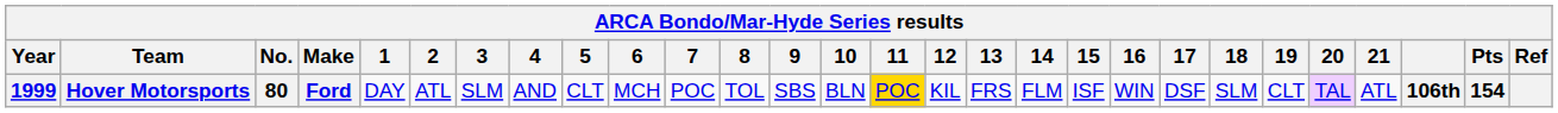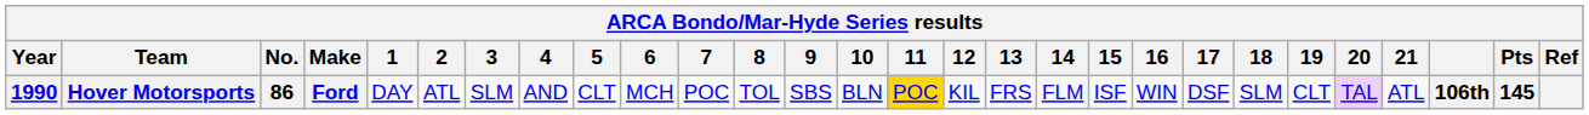 <table class="wikitable" style="text-align:center; font-size:75%">
 <tr>
 <th colspan=45><a href='#'>ARCA Bondo/Mar-Hyde Series</a> results</th>
 </tr>
 <tr>
 <th>Year</th>
 <th>Team</th>
 <th>No.</th>
 <th>Make</th>
 <th>1</th>
 <th>2</th>
 <th>3</th>
 <th>4</th>
 <th>5</th>
 <th>6</th>
 <th>7</th>
 <th>8</th>
 <th>9</th>
 <th>10</th>
 <th>11</th>
 <th>12</th>
 <th>13</th>
 <th>14</th>
 <th>15</th>
 <th>16</th>
 <th>17</th>
 <th>18</th>
 <th>19</th>
 <th>20</th>
 <th>21</th>
 <th></th>
 <th>Pts</th>
 <th>Ref</th>
 </tr>
 <tr>
-<th><a href='#'>1999</a></th>
+<th><a href='#'>1990</a></th>
 <th><a href='#'>Hover Motorsports</a></th>
-<th>80</th>
+<th>86</th>
 <th><a href='#'>Ford</a></th>
 <td><a href='#'>DAY</a></td>
 <td><a href='#'>ATL</a></td>
 <td><a href='#'>SLM</a></td>
 <td><a href='#'>AND</a></td>
 <td><a href='#'>CLT</a></td>
 <td><a href='#'>MCH</a></td>
 <td><a href='#'>POC</a></td>
 <td><a href='#'>TOL</a></td>
 <td><a href='#'>SBS</a></td>
 <td><a href='#'>BLN</a></td>
 <td style="background: gold;"><a href='#'>POC</a></td>
 <td><a href='#'>KIL</a></td>
 <td><a href='#'>FRS</a></td>
 <td><a href='#'>FLM</a></td>
 <td><a href='#'>ISF</a></td>
 <td><a href='#'>WIN</a></td>
 <td><a href='#'>DSF</a></td>
 <td><a href='#'>SLM</a></td>
 <td><a href='#'>CLT</a></td>
 <td style="background:#EFCFFF;"><a href='#'>TAL</a><br></td>
 <td><a href='#'>ATL</a></td>
 <th>106th</th>
-<th>154</th>
+<th>145</th>
 <th></th>
 </tr>
 </table>
